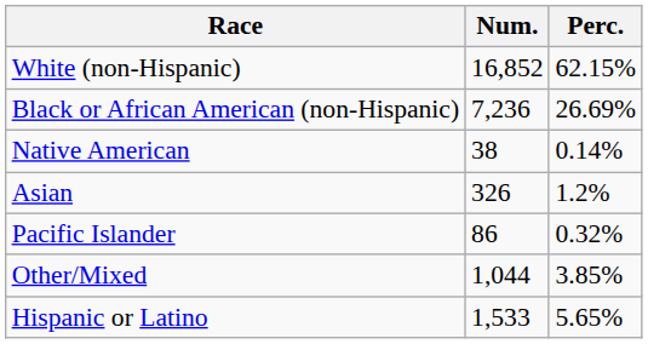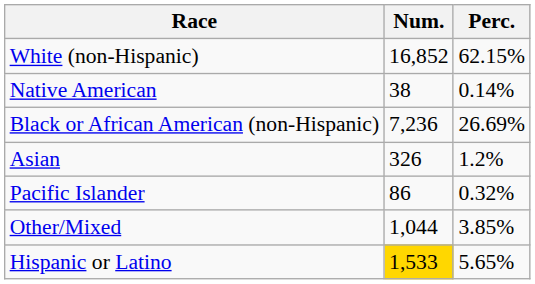 <table class="wikitable">
 <tr>
 <th>Race</th>
 <th>Num.</th>
 <th>Perc.</th>
 </tr>
 <tr>
 <td><a href='#'>White</a> (non-Hispanic)</td>
 <td>16,852</td>
 <td>62.15%</td>
 </tr>
 <tr>
+<td><a href='#'>Native American</a></td>
+<td>38</td>
+<td>0.14%</td>
+</tr>
+<tr>
 <td><a href='#'>Black or African American</a> (non-Hispanic)</td>
 <td>7,236</td>
 <td>26.69%</td>
-</tr>
-<tr>
-<td><a href='#'>Native American</a></td>
-<td>38</td>
-<td>0.14%</td>
 </tr>
 <tr>
 <td><a href='#'>Asian</a></td>
 <td>326</td>
 <td>1.2%</td>
 </tr>
 <tr>
 <td><a href='#'>Pacific Islander</a></td>
 <td>86</td>
 <td>0.32%</td>
 </tr>
 <tr>
 <td><a href='#'>Other/Mixed</a></td>
 <td>1,044</td>
 <td>3.85%</td>
 </tr>
 <tr>
 <td><a href='#'>Hispanic</a> or <a href='#'>Latino</a></td>
-<td>1,533</td>
+<td style="background: gold;">1,533</td>
 <td>5.65%</td>
 </tr>
 </table>
